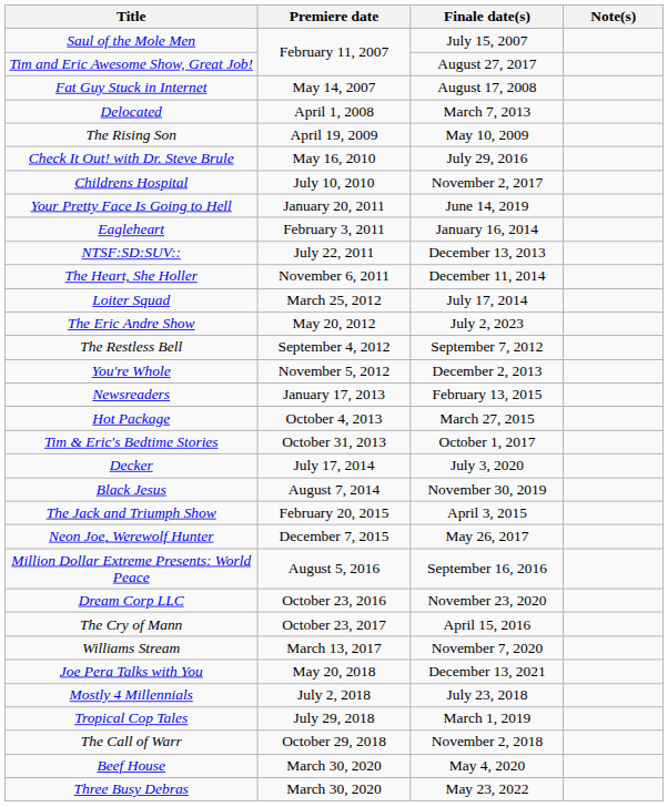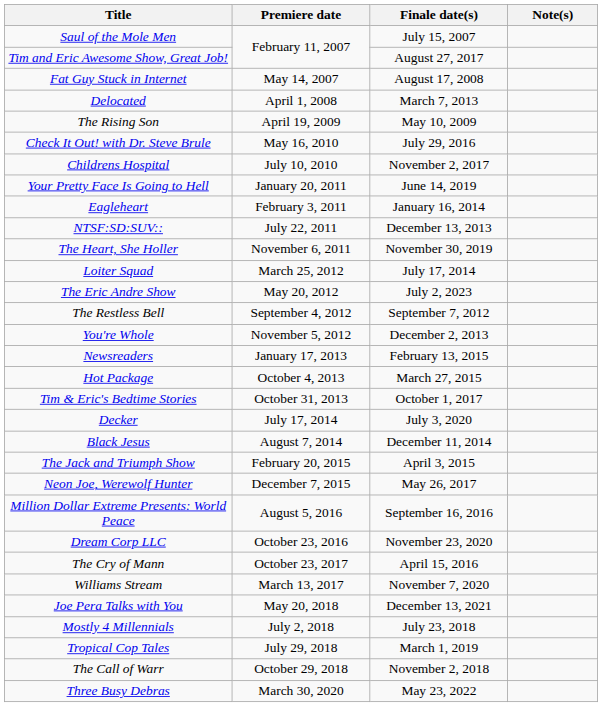 <table class="wikitable plainrowheaders sortable" style="width:80%;text-align:center;">
 <tr>
 <th width="33%">Title</th>
 <th width="20%">Premiere date</th>
 <th width="20%">Finale date(s)</th>
 <th class="unsortable" width="13%">Note(s)</th>
 </tr>
 <tr>
 <td scope="row" style="text-align:center;"><em><a href='#'>Saul of the Mole Men</a></em></td>
 <td rowspan="2">February 11, 2007</td>
 <td>July 15, 2007</td>
 <td></td>
 </tr>
 <tr>
 <td scope="row" style="text-align:center;"><em><a href='#'>Tim and Eric Awesome Show, Great Job!</a></em></td>
 <td>August 27, 2017</td>
 <td></td>
 </tr>
 <tr>
 <td scope="row" style="text-align:center;"><em><a href='#'>Fat Guy Stuck in Internet</a></em></td>
 <td>May 14, 2007</td>
 <td>August 17, 2008</td>
 <td></td>
 </tr>
 <tr>
 <td scope="row" style="text-align:center;"><em><a href='#'>Delocated</a></em></td>
 <td>April 1, 2008</td>
 <td>March 7, 2013</td>
 <td></td>
 </tr>
 <tr>
 <td scope="row" style="text-align:center;"><em>The Rising Son</em></td>
 <td>April 19, 2009</td>
 <td>May 10, 2009</td>
 <td></td>
 </tr>
 <tr>
 <td scope="row" style="text-align:center;"><em><a href='#'>Check It Out! with Dr. Steve Brule</a></em></td>
 <td>May 16, 2010</td>
 <td>July 29, 2016</td>
 <td></td>
 </tr>
 <tr>
 <td scope="row" style="text-align:center;"><em><a href='#'>Childrens Hospital</a></em></td>
 <td>July 10, 2010</td>
 <td>November 2, 2017</td>
 <td></td>
 </tr>
 <tr>
 <td scope="row" style="text-align:center;"><em><a href='#'>Your Pretty Face Is Going to Hell</a></em></td>
 <td>January 20, 2011</td>
 <td>June 14, 2019</td>
 <td></td>
 </tr>
 <tr>
 <td scope="row" style="text-align:center;"><em><a href='#'>Eagleheart</a></em></td>
 <td>February 3, 2011</td>
 <td>January 16, 2014</td>
 <td></td>
 </tr>
 <tr>
 <td scope="row" style="text-align:center;"><em><a href='#'>NTSF:SD:SUV::</a></em></td>
 <td>July 22, 2011</td>
 <td>December 13, 2013</td>
 <td></td>
 </tr>
 <tr>
 <td scope="row" style="text-align:center;"><em><a href='#'>The Heart, She Holler</a></em></td>
 <td>November 6, 2011</td>
-<td>December 11, 2014</td>
+<td>November 30, 2019</td>
 </tr>
 <tr>
 <td scope="row" style="text-align:center;"><em><a href='#'>Loiter Squad</a></em></td>
 <td>March 25, 2012</td>
 <td>July 17, 2014</td>
 <td></td>
 </tr>
 <tr>
 <td scope="row" style="text-align:center;"><em><a href='#'>The Eric Andre Show</a></em></td>
 <td>May 20, 2012</td>
 <td>July 2, 2023</td>
 <td></td>
 </tr>
 <tr>
 <td scope="row" style="text-align:center;"><em>The Restless Bell</em></td>
 <td>September 4, 2012</td>
 <td>September 7, 2012</td>
 <td></td>
 </tr>
 <tr>
 <td scope="row" style="text-align:center;"><em><a href='#'>You're Whole</a></em></td>
 <td>November 5, 2012</td>
 <td>December 2, 2013</td>
 <td></td>
 </tr>
 <tr>
 <td scope="row" style="text-align:center;"><em><a href='#'>Newsreaders</a></em></td>
 <td>January 17, 2013</td>
 <td>February 13, 2015</td>
 <td></td>
 </tr>
 <tr>
 <td scope="row" style="text-align:center;"><em><a href='#'>Hot Package</a></em></td>
 <td>October 4, 2013</td>
 <td>March 27, 2015</td>
 <td></td>
 </tr>
 <tr>
 <td scope="row" style="text-align:center;"><em><a href='#'>Tim & Eric's Bedtime Stories</a></em></td>
 <td>October 31, 2013</td>
 <td>October 1, 2017</td>
 <td></td>
 </tr>
 <tr>
 <td scope="row" style="text-align:center;"><em><a href='#'>Decker</a></em></td>
 <td>July 17, 2014</td>
 <td>July 3, 2020</td>
 <td></td>
 </tr>
 <tr>
 <td scope="row" style="text-align:center;"><em><a href='#'>Black Jesus</a></em></td>
 <td>August 7, 2014</td>
-<td>November 30, 2019</td>
+<td>December 11, 2014</td>
 <td></td>
 </tr>
 <tr>
 <td scope="row" style="text-align:center;"><em><a href='#'>The Jack and Triumph Show</a></em></td>
 <td>February 20, 2015</td>
 <td>April 3, 2015</td>
 <td></td>
 </tr>
 <tr>
 <td scope="row" style="text-align:center;"><em><a href='#'>Neon Joe, Werewolf Hunter</a></em></td>
 <td>December 7, 2015</td>
 <td>May 26, 2017</td>
 <td></td>
 </tr>
 <tr>
 <td scope="row" style="text-align:center;"><em><a href='#'>Million Dollar Extreme Presents: World Peace</a></em></td>
 <td>August 5, 2016</td>
 <td>September 16, 2016</td>
 <td></td>
 </tr>
 <tr>
 <td scope="row" style="text-align:center;"><em><a href='#'>Dream Corp LLC</a></em></td>
 <td>October 23, 2016</td>
 <td>November 23, 2020</td>
 <td></td>
 </tr>
 <tr>
 <td scope="row" style="text-align:center;"><em>The Cry of Mann</em> </td>
 <td>October 23, 2017</td>
 <td>April 15, 2016</td>
 <td></td>
 </tr>
 <tr>
 <td scope="row" style="text-align:center;"><em>Williams Stream</em></td>
 <td>March 13, 2017</td>
 <td>November 7, 2020</td>
 <td></td>
 </tr>
 <tr>
 <td scope="row" style="text-align:center;"><em><a href='#'>Joe Pera Talks with You</a></em></td>
 <td>May 20, 2018</td>
 <td>December 13, 2021</td>
 <td></td>
 </tr>
 <tr>
 <td scope="row" style="text-align:center;"><em><a href='#'>Mostly 4 Millennials</a></em></td>
 <td>July 2, 2018</td>
 <td>July 23, 2018</td>
 <td></td>
 </tr>
 <tr>
 <td scope="row" style="text-align:center;"><em><a href='#'>Tropical Cop Tales</a></em></td>
 <td>July 29, 2018</td>
 <td>March 1, 2019</td>
 <td></td>
 </tr>
 <tr>
 <td scope="row" style="text-align:center;"><em>The Call of Warr</em> </td>
 <td>October 29, 2018</td>
 <td>November 2, 2018</td>
 <td></td>
 </tr>
 <tr>
-<td scope="row" style="text-align:center;"><em><a href='#'>Beef House</a></em></td>
-<td>March 30, 2020</td>
-<td>May 4, 2020</td>
-<td></td>
-</tr>
-<tr>
 <td scope="row" style="text-align:center;"><em><a href='#'>Three Busy Debras</a></em></td>
 <td>March 30, 2020</td>
 <td>May 23, 2022</td>
 <td></td>
 </tr>
 </table>
